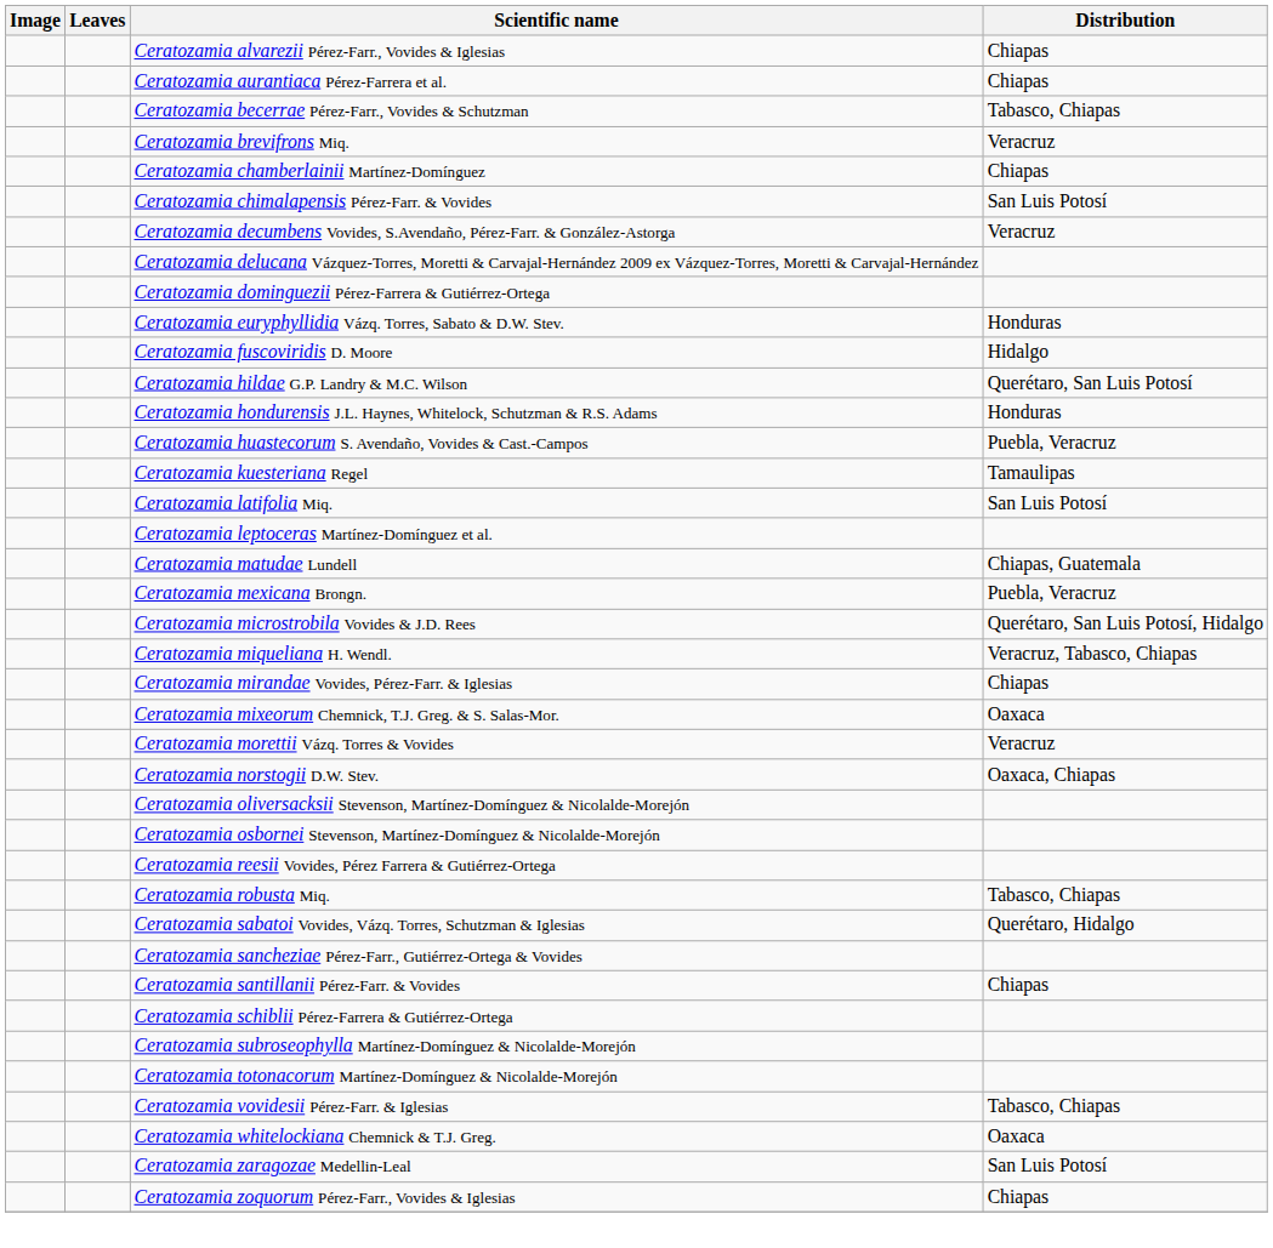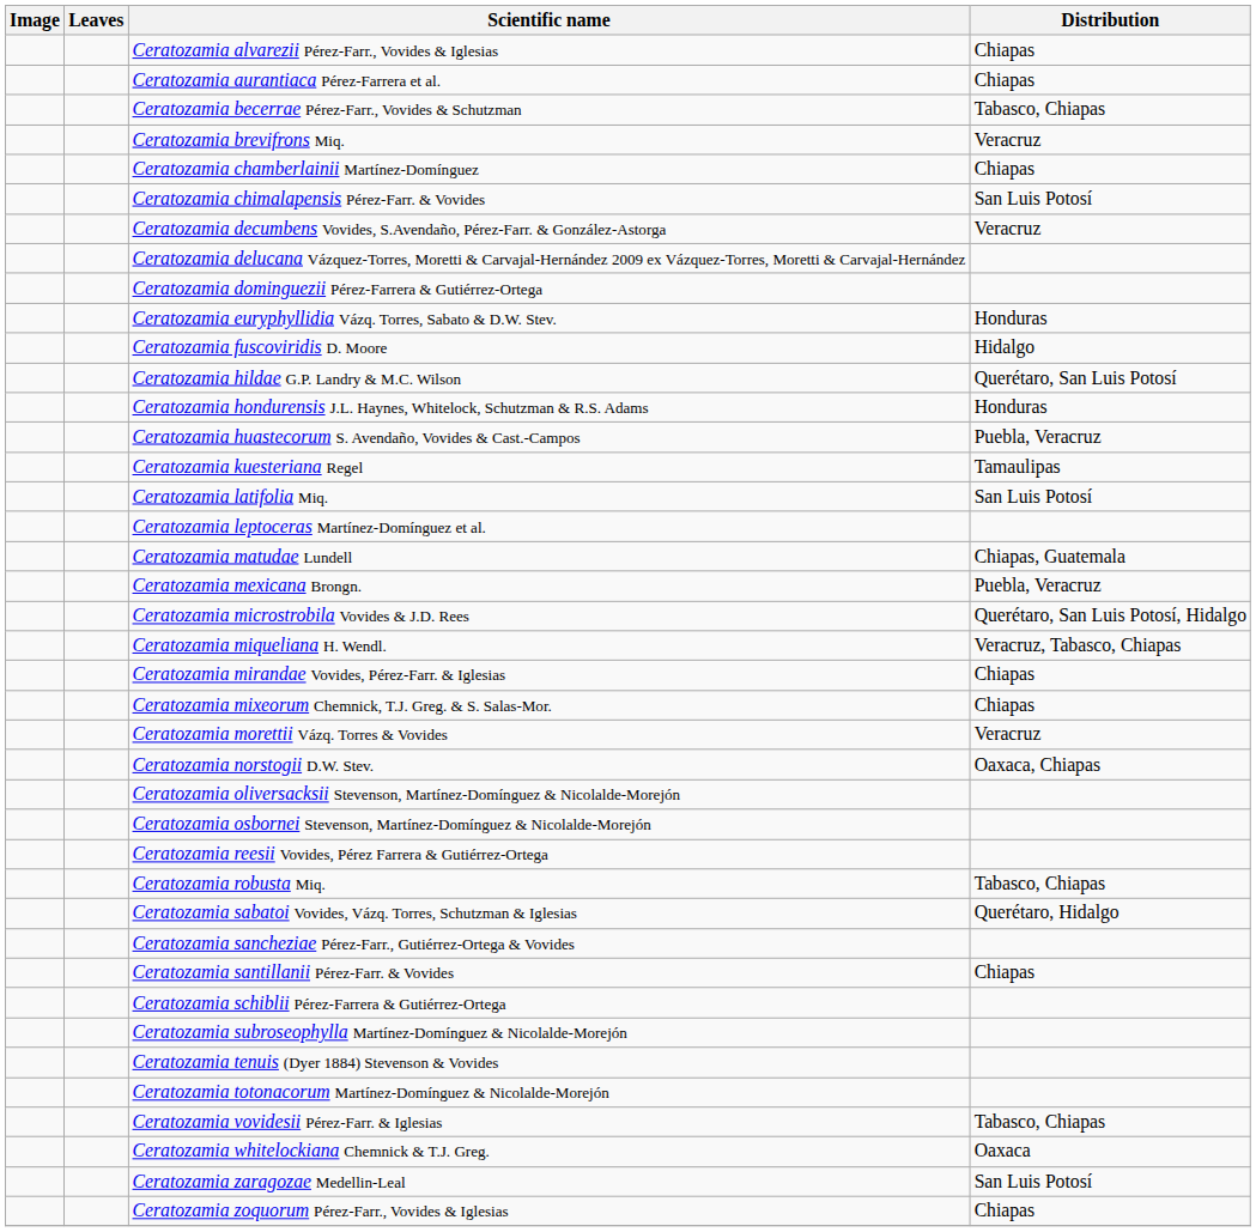 <table class="wikitable">
 <tr>
 <th>Image</th>
 <th>Leaves</th>
 <th>Scientific name</th>
 <th>Distribution</th>
 </tr>
 <tr>
 <td></td>
 <td></td>
 <td><em><a href='#'>Ceratozamia alvarezii</a></em> <small>Pérez-Farr., Vovides & Iglesias</small></td>
 <td>Chiapas</td>
 </tr>
 <tr>
 <td></td>
 <td></td>
 <td><em><a href='#'>Ceratozamia aurantiaca</a></em> <small>Pérez-Farrera et al.</small></td>
 <td>Chiapas</td>
 </tr>
 <tr>
 <td></td>
 <td></td>
 <td><em><a href='#'>Ceratozamia becerrae</a></em> <small>Pérez-Farr., Vovides & Schutzman</small></td>
 <td>Tabasco, Chiapas</td>
 </tr>
 <tr>
 <td></td>
 <td></td>
 <td><em><a href='#'>Ceratozamia brevifrons</a></em> <small>Miq.</small></td>
 <td>Veracruz</td>
 </tr>
 <tr>
 <td></td>
 <td></td>
 <td><em><a href='#'>Ceratozamia chamberlainii</a></em> <small>Martínez-Domínguez</small></td>
 <td>Chiapas</td>
 </tr>
 <tr>
 <td></td>
 <td></td>
 <td><em><a href='#'>Ceratozamia chimalapensis</a></em> <small>Pérez-Farr. & Vovides</small></td>
 <td>San Luis Potosí</td>
 </tr>
 <tr>
 <td></td>
 <td></td>
 <td><em><a href='#'>Ceratozamia decumbens</a></em> <small>Vovides, S.Avendaño, Pérez-Farr. & González-Astorga</small></td>
 <td>Veracruz</td>
 </tr>
 <tr>
 <td></td>
 <td></td>
 <td><em><a href='#'>Ceratozamia delucana</a></em> <small>Vázquez-Torres, Moretti & Carvajal-Hernández 2009 ex Vázquez-Torres, Moretti & Carvajal-Hernández </small></td>
 <td></td>
 </tr>
 <tr>
 <td></td>
 <td></td>
 <td><em><a href='#'>Ceratozamia dominguezii</a></em> <small>Pérez-Farrera & Gutiérrez-Ortega</small></td>
 <td></td>
 </tr>
 <tr>
 <td></td>
 <td></td>
 <td><em><a href='#'>Ceratozamia euryphyllidia</a></em> <small>Vázq. Torres, Sabato & D.W. Stev.</small></td>
 <td>Honduras</td>
 </tr>
 <tr>
 <td></td>
 <td></td>
 <td><em><a href='#'>Ceratozamia fuscoviridis</a></em> <small>D. Moore</small></td>
 <td>Hidalgo</td>
 </tr>
 <tr>
 <td></td>
 <td></td>
 <td><em><a href='#'>Ceratozamia hildae</a></em> <small>G.P. Landry & M.C. Wilson</small></td>
 <td>Querétaro, San Luis Potosí</td>
 </tr>
 <tr>
 <td></td>
 <td></td>
 <td><em><a href='#'>Ceratozamia hondurensis</a></em> <small>J.L. Haynes, Whitelock, Schutzman & R.S. Adams</small></td>
 <td>Honduras</td>
 </tr>
 <tr>
 <td></td>
 <td></td>
 <td><em><a href='#'>Ceratozamia huastecorum</a></em> <small> S. Avendaño, Vovides & Cast.-Campos</small></td>
 <td>Puebla, Veracruz</td>
 </tr>
 <tr>
 <td></td>
 <td></td>
 <td><em><a href='#'>Ceratozamia kuesteriana</a></em> <small>Regel</small></td>
 <td>Tamaulipas</td>
 </tr>
 <tr>
 <td></td>
 <td></td>
 <td><em><a href='#'>Ceratozamia latifolia</a></em> <small>Miq.</small></td>
 <td>San Luis Potosí</td>
 </tr>
 <tr>
 <td></td>
 <td></td>
 <td><em><a href='#'>Ceratozamia leptoceras</a></em> <small>Martínez-Domínguez et al.</small></td>
 <td></td>
 </tr>
 <tr>
 <td></td>
 <td></td>
 <td><em><a href='#'>Ceratozamia matudae</a></em> <small>Lundell</small></td>
 <td>Chiapas, Guatemala</td>
 </tr>
 <tr>
 <td></td>
 <td></td>
 <td><em><a href='#'>Ceratozamia mexicana</a></em> <small>Brongn.</small></td>
 <td>Puebla, Veracruz</td>
 </tr>
 <tr>
 <td></td>
 <td></td>
 <td><em><a href='#'>Ceratozamia microstrobila</a></em> <small>Vovides & J.D. Rees</small></td>
 <td>Querétaro, San Luis Potosí, Hidalgo</td>
 </tr>
 <tr>
 <td></td>
 <td></td>
 <td><em><a href='#'>Ceratozamia miqueliana</a></em> <small>H. Wendl.</small></td>
 <td>Veracruz, Tabasco, Chiapas</td>
 </tr>
 <tr>
 <td></td>
 <td></td>
 <td><em><a href='#'>Ceratozamia mirandae</a></em> <small>Vovides, Pérez-Farr. & Iglesias</small></td>
 <td>Chiapas</td>
 </tr>
 <tr>
 <td></td>
 <td></td>
 <td><em><a href='#'>Ceratozamia mixeorum</a></em> <small>Chemnick, T.J. Greg. & S. Salas-Mor.</small></td>
-<td>Oaxaca</td>
+<td>Chiapas</td>
 </tr>
 <tr>
 <td></td>
 <td></td>
 <td><em><a href='#'>Ceratozamia morettii</a></em> <small>Vázq. Torres & Vovides</small></td>
 <td>Veracruz</td>
 </tr>
 <tr>
 <td></td>
 <td></td>
 <td><em><a href='#'>Ceratozamia norstogii</a></em> <small>D.W. Stev.</small></td>
 <td>Oaxaca, Chiapas</td>
 </tr>
 <tr>
 <td></td>
 <td></td>
 <td><em><a href='#'>Ceratozamia oliversacksii</a></em> <small>Stevenson, Martínez-Domínguez & Nicolalde-Morejón</small></td>
 <td></td>
 </tr>
 <tr>
 <td></td>
 <td></td>
 <td><em><a href='#'>Ceratozamia osbornei</a></em> <small>Stevenson, Martínez-Domínguez & Nicolalde-Morejón</small></td>
 <td></td>
 </tr>
 <tr>
 <td></td>
 <td></td>
 <td><em><a href='#'>Ceratozamia reesii</a></em> <small>Vovides, Pérez Farrera & Gutiérrez-Ortega</small></td>
 <td></td>
 </tr>
 <tr>
 <td></td>
 <td></td>
 <td><em><a href='#'>Ceratozamia robusta</a></em> <small>Miq.</small></td>
 <td>Tabasco, Chiapas</td>
 </tr>
 <tr>
 <td></td>
 <td></td>
 <td><em><a href='#'>Ceratozamia sabatoi</a></em> <small>Vovides, Vázq. Torres, Schutzman & Iglesias</small></td>
 <td>Querétaro, Hidalgo</td>
 </tr>
 <tr>
 <td></td>
 <td></td>
 <td><em><a href='#'>Ceratozamia sancheziae</a></em> <small>Pérez-Farr., Gutiérrez-Ortega & Vovides</small></td>
 <td></td>
 </tr>
 <tr>
 <td></td>
 <td></td>
 <td><em><a href='#'>Ceratozamia santillanii</a></em> <small>Pérez-Farr. & Vovides</small></td>
 <td>Chiapas</td>
 </tr>
 <tr>
 <td></td>
 <td></td>
 <td><em><a href='#'>Ceratozamia schiblii</a></em> <small>Pérez-Farrera & Gutiérrez-Ortega</small></td>
 <td></td>
 </tr>
 <tr>
 <td></td>
 <td></td>
 <td><em><a href='#'>Ceratozamia subroseophylla</a></em> <small>Martínez-Domínguez & Nicolalde-Morejón</small></td>
 <td></td>
 </tr>
 <tr>
 <td></td>
 <td></td>
+<td><em><a href='#'>Ceratozamia tenuis</a></em> <small>(Dyer 1884) Stevenson & Vovides</small></td>
+<td></td>
+</tr>
+<tr>
+<td></td>
+<td></td>
 <td><em><a href='#'>Ceratozamia totonacorum</a></em> <small>Martínez-Domínguez & Nicolalde-Morejón</small></td>
 <td></td>
 </tr>
 <tr>
 <td></td>
 <td></td>
 <td><em><a href='#'>Ceratozamia vovidesii</a></em> <small>Pérez-Farr. & Iglesias</small></td>
 <td>Tabasco, Chiapas</td>
 </tr>
 <tr>
 <td></td>
 <td></td>
 <td><em><a href='#'>Ceratozamia whitelockiana</a></em> <small>Chemnick & T.J. Greg.</small></td>
 <td>Oaxaca</td>
 </tr>
 <tr>
 <td></td>
 <td></td>
 <td><em><a href='#'>Ceratozamia zaragozae</a></em> <small>Medellin-Leal</small></td>
 <td>San Luis Potosí</td>
 </tr>
 <tr>
 <td></td>
 <td></td>
 <td><em><a href='#'>Ceratozamia zoquorum</a></em> <small>Pérez-Farr., Vovides & Iglesias</small></td>
 <td>Chiapas</td>
 </tr>
 <tr>
 </tr>
 </table>
